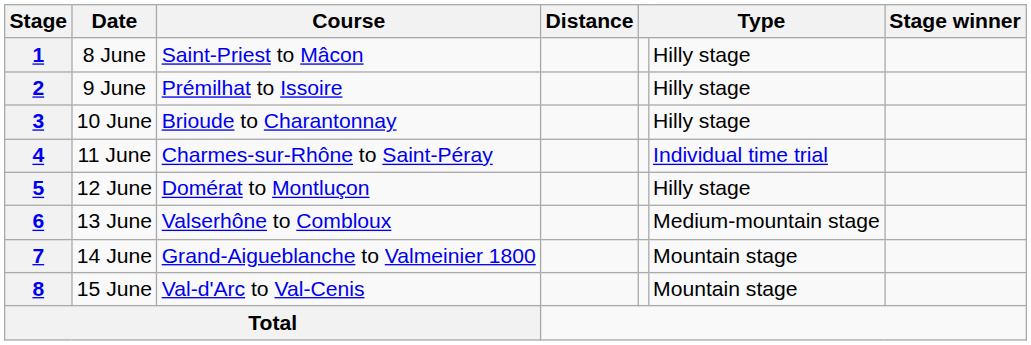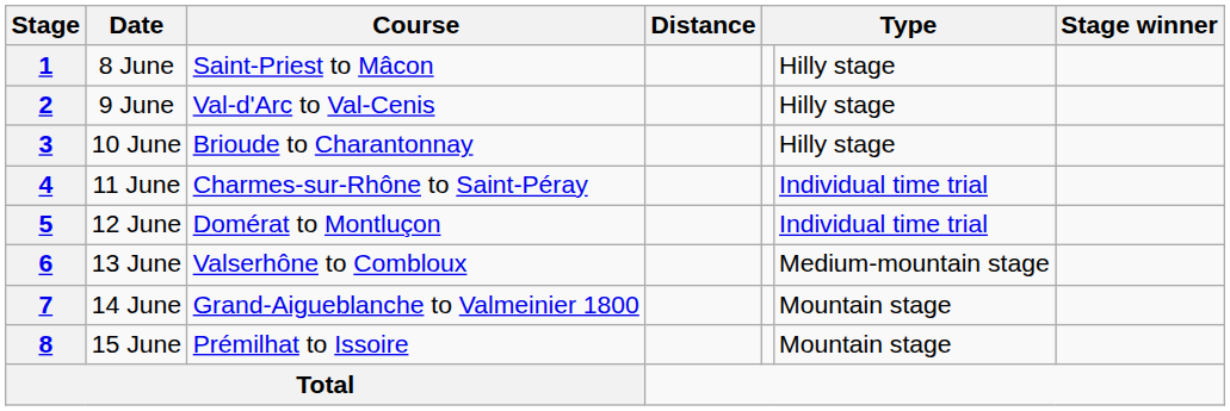 <table class="wikitable">
 <tr>
 <th scope="col">Stage</th>
 <th scope="col">Date</th>
 <th scope="col">Course</th>
 <th scope="col">Distance</th>
 <th scope="col" colspan="2">Type</th>
 <th scope="col">Stage winner</th>
 </tr>
 <tr>
 <th scope="row"><a href='#'>1</a></th>
 <td style="text-align:center;">8 June</td>
 <td><a href='#'>Saint-Priest</a> to <a href='#'>Mâcon</a></td>
 <td style="text-align:center;"></td>
 <td></td>
 <td>Hilly stage</td>
 <td></td>
 </tr>
 <tr>
 <th scope="row"><a href='#'>2</a></th>
 <td style="text-align:center;">9 June</td>
-<td><a href='#'>Prémilhat</a> to <a href='#'>Issoire</a></td>
+<td><a href='#'>Val-d'Arc</a> to <a href='#'>Val-Cenis</a></td>
 <td style="text-align:center;"></td>
 <td></td>
 <td>Hilly stage</td>
 <td></td>
 </tr>
 <tr>
 <th scope="row"><a href='#'>3</a></th>
 <td style="text-align:center;">10 June</td>
 <td><a href='#'>Brioude</a> to <a href='#'>Charantonnay</a></td>
 <td style="text-align:center;"></td>
 <td></td>
 <td>Hilly stage</td>
 <td></td>
 </tr>
 <tr>
 <th scope="row"><a href='#'>4</a></th>
 <td style="text-align:center;">11 June</td>
 <td><a href='#'>Charmes-sur-Rhône</a> to <a href='#'>Saint-Péray</a></td>
 <td style="text-align:center;"></td>
 <td></td>
 <td><a href='#'>Individual time trial</a></td>
 <td></td>
 </tr>
 <tr>
 <th scope="row"><a href='#'>5</a></th>
 <td style="text-align:center;">12 June</td>
 <td><a href='#'>Domérat</a> to <a href='#'>Montluçon</a></td>
 <td style="text-align:center;"></td>
 <td></td>
-<td>Hilly stage</td>
+<td><a href='#'>Individual time trial</a></td>
 <td></td>
 </tr>
 <tr>
 <th scope="row"><a href='#'>6</a></th>
 <td style="text-align:center;">13 June</td>
 <td><a href='#'>Valserhône</a> to <a href='#'>Combloux</a></td>
 <td style="text-align:center;"></td>
 <td></td>
 <td>Medium-mountain stage</td>
 <td></td>
 </tr>
 <tr>
 <th scope="row"><a href='#'>7</a></th>
 <td style="text-align:center;">14 June</td>
 <td><a href='#'>Grand-Aigueblanche</a> to <a href='#'>Valmeinier 1800</a></td>
 <td style="text-align:center;"></td>
 <td></td>
 <td>Mountain stage</td>
 <td></td>
 </tr>
 <tr>
 <th scope="row"><a href='#'>8</a></th>
 <td style="text-align:center;">15 June</td>
-<td><a href='#'>Val-d'Arc</a> to <a href='#'>Val-Cenis</a></td>
+<td><a href='#'>Prémilhat</a> to <a href='#'>Issoire</a></td>
 <td style="text-align:center;"></td>
 <td></td>
 <td>Mountain stage</td>
 <td></td>
 </tr>
 <tr>
 <th colspan="3">Total</th>
 <td colspan="4" style="text-align:center;"></td>
 </tr>
 </table>
